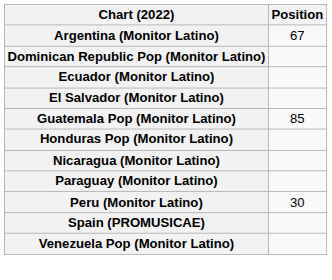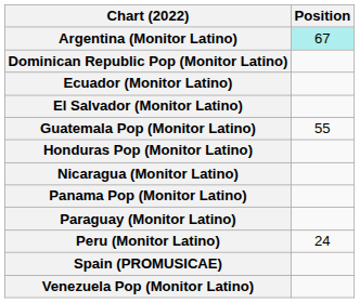 <table class="wikitable sortable plainrowheaders" style="text-align:center">
 <tr>
 <th scope="col">Chart (2022)</th>
 <th scope="col">Position</th>
 </tr>
 <tr>
 <th scope="row">Argentina (Monitor Latino)</th>
-<td>67</td>
+<td style="background: paleturquoise;">67</td>
 </tr>
 <tr>
 <th scope="row">Dominican Republic Pop (Monitor Latino)</th>
 <td></td>
 </tr>
 <tr>
 <th scope="row">Ecuador (Monitor Latino)</th>
 <td></td>
 </tr>
 <tr>
 <th scope="row">El Salvador (Monitor Latino)</th>
 <td></td>
 </tr>
 <tr>
 <th scope="row">Guatemala Pop (Monitor Latino)</th>
-<td>85</td>
+<td>55</td>
 </tr>
 <tr>
 <th scope="row">Honduras Pop (Monitor Latino)</th>
 <td></td>
 </tr>
 <tr>
 <th scope="row">Nicaragua (Monitor Latino)</th>
 <td></td>
 </tr>
 <tr>
+<th scope="row">Panama Pop (Monitor Latino)</th>
+<td></td>
+</tr>
+<tr>
 <th scope="row">Paraguay (Monitor Latino)</th>
 <td></td>
 </tr>
 <tr>
 <th scope="row">Peru (Monitor Latino)</th>
-<td>30</td>
+<td>24</td>
 </tr>
 <tr>
 <th scope="row">Spain (PROMUSICAE)</th>
 <td></td>
 </tr>
 <tr>
 <th scope="row">Venezuela Pop (Monitor Latino)</th>
 <td></td>
 </tr>
 </table>
